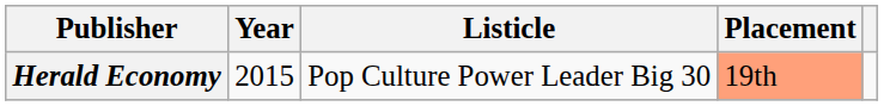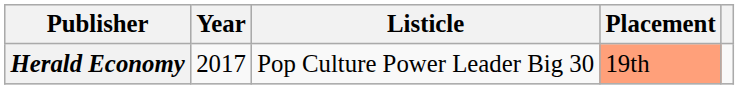 <table class="wikitable plainrowheaders sortable" style="text-align:left">
 <tr>
 <th scope="col">Publisher</th>
 <th scope="col">Year</th>
 <th scope="col">Listicle</th>
 <th scope="col">Placement</th>
 <th scope="col" class="unsortable"></th>
 </tr>
 <tr>
 <th scope="row"><em>Herald Economy</em></th>
-<td>2015</td>
+<td>2017</td>
 <td>Pop Culture Power Leader Big 30</td>
 <td style="background: lightsalmon;">19th</td>
 <td></td>
 </tr>
 </table>
